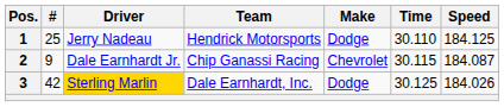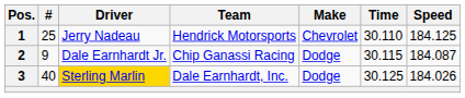 <table class="wikitable" style="font-size:95%">
 <tr>
 <th>Pos.</th>
 <th>#</th>
 <th>Driver</th>
 <th>Team</th>
 <th>Make</th>
 <th>Time</th>
 <th>Speed</th>
 </tr>
 <tr>
 <th>1</th>
 <td>25</td>
 <td><a href='#'>Jerry Nadeau</a></td>
 <td><a href='#'>Hendrick Motorsports</a></td>
-<td><a href='#'>Dodge</a></td>
+<td><a href='#'>Chevrolet</a></td>
 <td>30.110</td>
 <td>184.125</td>
 </tr>
 <tr>
 <th>2</th>
 <td>9</td>
 <td><a href='#'>Dale Earnhardt Jr.</a></td>
 <td><a href='#'>Chip Ganassi Racing</a></td>
-<td><a href='#'>Chevrolet</a></td>
+<td><a href='#'>Dodge</a></td>
 <td>30.115</td>
 <td>184.087</td>
 </tr>
 <tr>
 <th>3</th>
-<td>42</td>
+<td>40</td>
 <td style="background: gold;"><a href='#'>Sterling Marlin</a></td>
 <td><a href='#'>Dale Earnhardt, Inc.</a></td>
 <td><a href='#'>Dodge</a></td>
 <td>30.125</td>
 <td>184.026</td>
 </tr>
 <tr>
 <th colspan="7"></th>
 </tr>
 </table>
